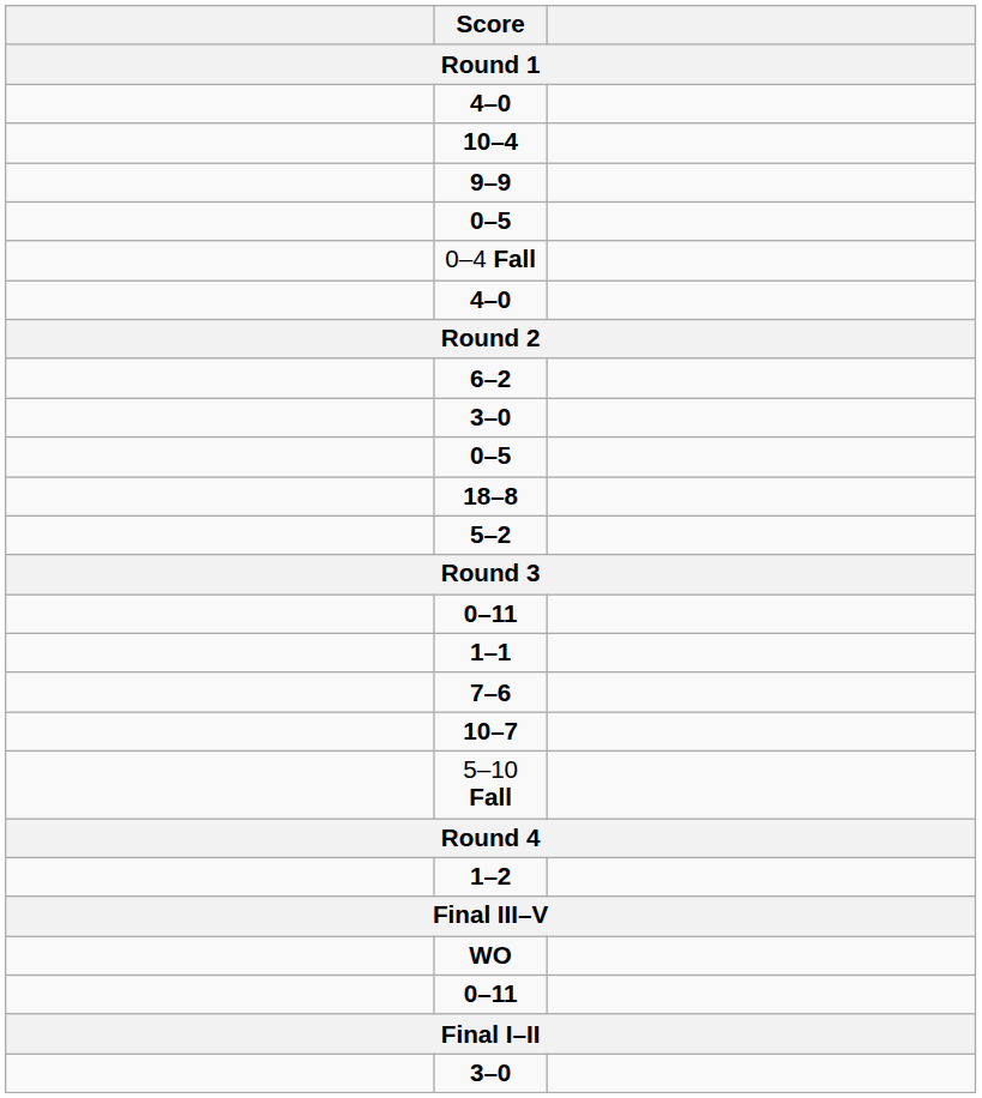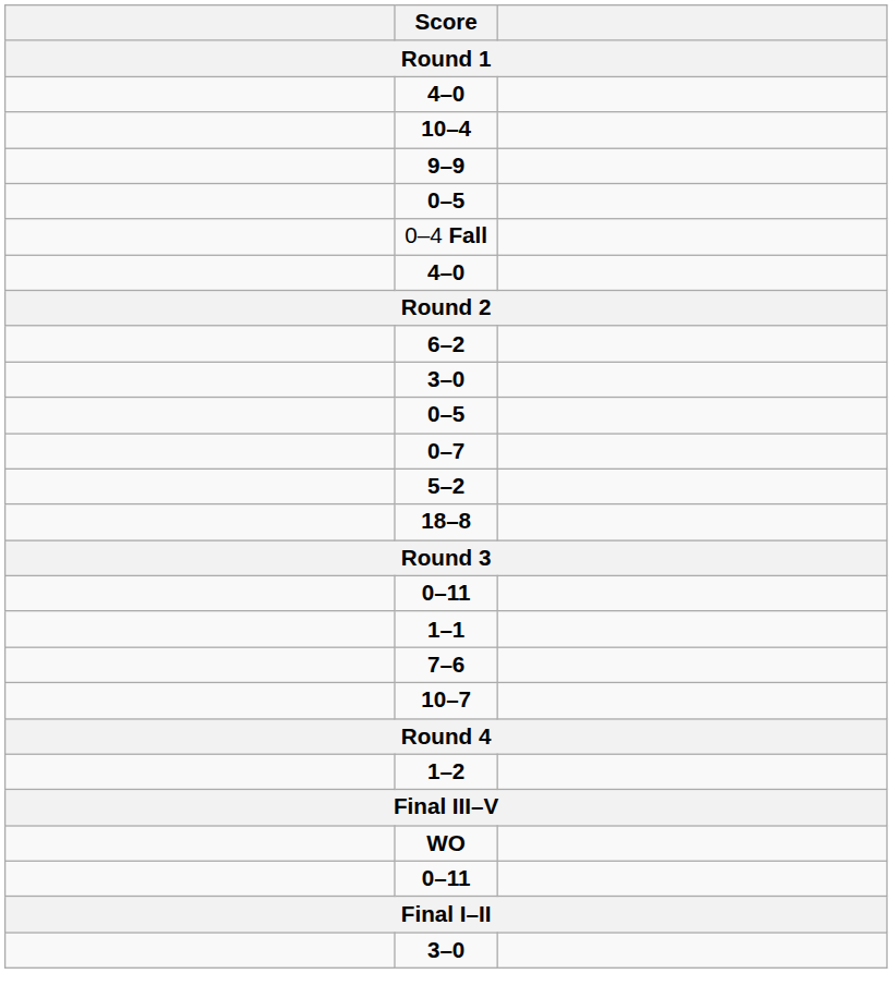 <table class="wikitable" style="text-align: left;">
 <tr>
 <th align="right" width="270"></th>
 <th width="65">Score</th>
 <th align="left" width="270"></th>
 </tr>
 <tr>
 <th colspan="3">Round 1</th>
 </tr>
 <tr>
 <td><strong></strong></td>
 <td align=center><strong>4–0</strong></td>
 <td></td>
 </tr>
 <tr>
 <td><strong></strong></td>
 <td align=center><strong>10–4</strong></td>
 <td></td>
 </tr>
 <tr>
 <td></td>
 <td align=center><strong>9–9</strong></td>
 <td><strong></strong></td>
 </tr>
 <tr>
 <td></td>
 <td align=center><strong>0–5</strong></td>
 <td><strong></strong></td>
 </tr>
 <tr>
 <td></td>
 <td align=center>0–4 <strong>Fall</strong></td>
 <td><strong></strong></td>
 </tr>
 <tr>
 <td><strong></strong></td>
 <td align=center><strong>4–0</strong></td>
 <td></td>
 </tr>
 <tr>
 <th colspan="3">Round 2</th>
 </tr>
 <tr>
 <td><strong></strong></td>
 <td align=center><strong>6–2</strong></td>
 <td></td>
 </tr>
 <tr>
 <td><strong></strong></td>
 <td align=center><strong>3–0</strong></td>
 <td></td>
 </tr>
 <tr>
 <td></td>
 <td align=center><strong>0–5</strong></td>
 <td><strong></strong></td>
 </tr>
 <tr>
+<td></td>
+<td align=center><strong>0–7</strong></td>
 <td><strong></strong></td>
-<td align=center><strong>18–8</strong></td>
+</tr>
+<tr>
+<td><strong></strong></td>
+<td align=center><strong>5–2</strong></td>
 <td></td>
 </tr>
 <tr>
 <td><strong></strong></td>
-<td align=center><strong>5–2</strong></td>
+<td align=center><strong>18–8</strong></td>
 <td></td>
 </tr>
 <tr>
 <th colspan="3">Round 3</th>
 </tr>
 <tr>
 <td></td>
 <td align=center><strong>0–11</strong></td>
 <td><strong></strong></td>
 </tr>
 <tr>
 <td></td>
 <td align=center><strong>1–1</strong></td>
 <td><strong></strong></td>
 </tr>
 <tr>
 <td><strong></strong></td>
 <td align=center><strong>7–6</strong></td>
 <td></td>
 </tr>
 <tr>
 <td><strong></strong></td>
 <td align=center><strong>10–7</strong></td>
 <td></td>
-</tr>
-<tr>
-<td></td>
-<td align=center>5–10 <strong>Fall</strong></td>
-<td><strong></strong></td>
 </tr>
 <tr>
 <th colspan="3">Round 4</th>
 </tr>
 <tr>
 <td></td>
 <td align=center><strong>1–2</strong></td>
 <td><strong></strong></td>
 </tr>
 <tr>
 <th colspan="3">Final III–V</th>
 </tr>
 <tr>
 <td></td>
 <td align=center><strong>WO</strong></td>
 <td><strong></strong></td>
 </tr>
 <tr>
 <td></td>
 <td align=center><strong>0–11</strong></td>
 <td><strong></strong></td>
 </tr>
 <tr>
 <th colspan="3">Final I–II</th>
 </tr>
 <tr>
 <td><strong></strong></td>
 <td align=center><strong>3–0</strong></td>
 <td></td>
 </tr>
 </table>
